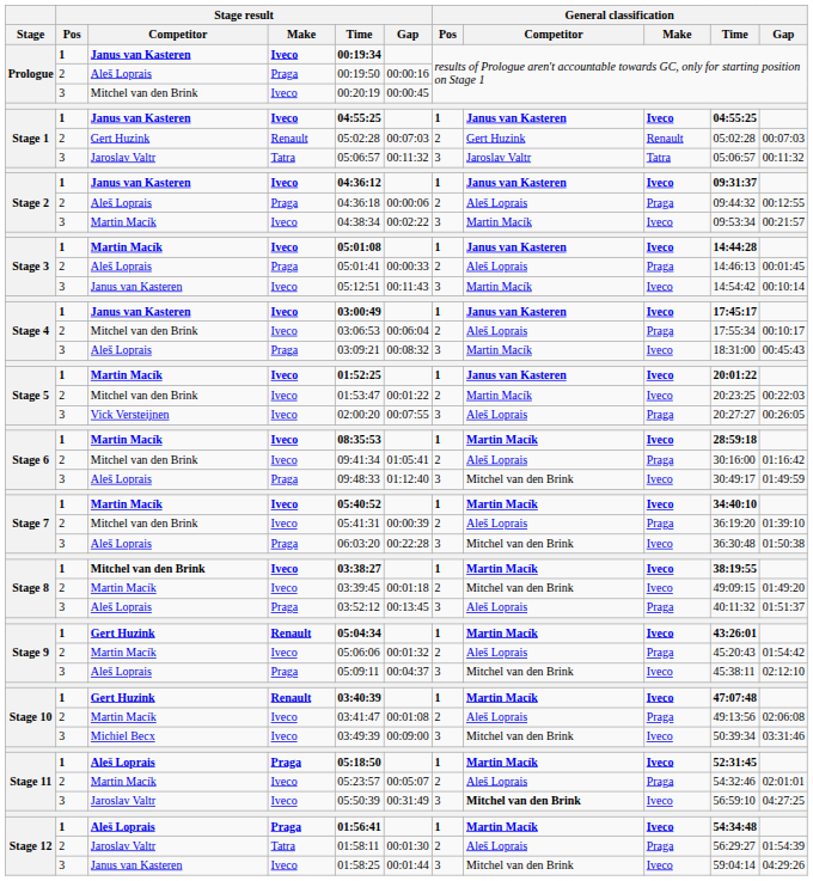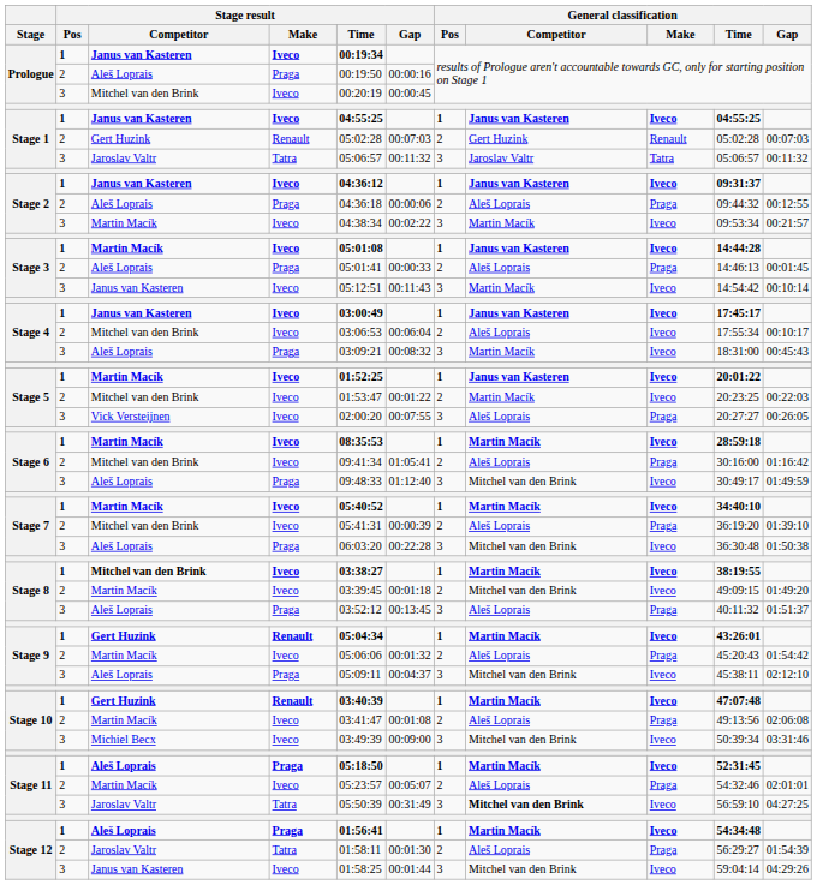 <table class="wikitable" style="font-size:85%;">
 <tr>
 <th></th>
 <th colspan=5>Stage result</th>
 <th colspan=5>General classification</th>
 </tr>
 <tr>
 <th width="40px">Stage</th>
 <th width="30px">Pos</th>
 <th width="200px">Competitor</th>
 <th width="70px">Make</th>
 <th width="40px">Time</th>
 <th width="40px">Gap</th>
 <th width="30px">Pos</th>
 <th width="200px">Competitor</th>
 <th width="70px">Make</th>
 <th width="40px">Time</th>
 <th width="40px">Gap</th>
 </tr>
 <tr>
 <th rowspan=3>Prologue</th>
 <td><strong>1</strong></td>
 <td><strong> <a href='#'>Janus van Kasteren</a></strong></td>
 <td><strong><a href='#'>Iveco</a></strong></td>
 <td><strong>00:19:34</strong></td>
 <td></td>
 <td colspan=5 rowspan=3><em>results of Prologue aren't accountable towards GC, only for starting position on Stage 1</em></td>
 </tr>
 <tr>
 <td>2</td>
 <td> <a href='#'>Aleš Loprais</a></td>
 <td><a href='#'>Praga</a></td>
 <td>00:19:50</td>
 <td>00:00:16</td>
 </tr>
 <tr>
 <td>3</td>
 <td> Mitchel van den Brink</td>
 <td><a href='#'>Iveco</a></td>
 <td>00:20:19</td>
 <td>00:00:45</td>
 </tr>
 <tr>
 <th colspan=11></th>
 </tr>
 <tr>
 <th rowspan="3">Stage 1</th>
 <td><strong>1</strong></td>
 <td><strong> <a href='#'>Janus van Kasteren</a></strong></td>
 <td><strong><a href='#'>Iveco</a></strong></td>
 <td><strong>04:55:25</strong></td>
 <td></td>
 <td><strong>1</strong></td>
 <td><strong> <a href='#'>Janus van Kasteren</a></strong></td>
 <td><strong><a href='#'>Iveco</a></strong></td>
 <td><strong>04:55:25</strong></td>
 <td></td>
 </tr>
 <tr>
 <td>2</td>
 <td> <a href='#'>Gert Huzink</a></td>
 <td><a href='#'>Renault</a></td>
 <td>05:02:28</td>
 <td>00:07:03</td>
 <td>2</td>
 <td> <a href='#'>Gert Huzink</a></td>
 <td><a href='#'>Renault</a></td>
 <td>05:02:28</td>
 <td>00:07:03</td>
 </tr>
 <tr>
 <td>3</td>
 <td> <a href='#'>Jaroslav Valtr</a></td>
 <td><a href='#'>Tatra</a></td>
 <td>05:06:57</td>
 <td>00:11:32</td>
 <td>3</td>
 <td> <a href='#'>Jaroslav Valtr</a></td>
 <td><a href='#'>Tatra</a></td>
 <td>05:06:57</td>
 <td>00:11:32</td>
 </tr>
 <tr>
 <th colspan="11"></th>
 </tr>
 <tr>
 <th rowspan="3">Stage 2</th>
 <td><strong>1</strong></td>
 <td><strong> <a href='#'>Janus van Kasteren</a></strong></td>
 <td><strong><a href='#'>Iveco</a></strong></td>
 <td><strong>04:36:12</strong></td>
 <td></td>
 <td><strong>1</strong></td>
 <td><strong> <a href='#'>Janus van Kasteren</a></strong></td>
 <td><strong><a href='#'>Iveco</a></strong></td>
 <td><strong>09:31:37</strong></td>
 <td></td>
 </tr>
 <tr>
 <td>2</td>
 <td> <a href='#'>Aleš Loprais</a></td>
 <td><a href='#'>Praga</a></td>
 <td>04:36:18</td>
 <td>00:00:06</td>
 <td>2</td>
 <td> <a href='#'>Aleš Loprais</a></td>
 <td><a href='#'>Praga</a></td>
 <td>09:44:32</td>
 <td>00:12:55</td>
 </tr>
 <tr>
 <td>3</td>
 <td> <a href='#'>Martin Macík</a></td>
 <td><a href='#'>Iveco</a></td>
 <td>04:38:34</td>
 <td>00:02:22</td>
 <td>3</td>
 <td> <a href='#'>Martin Macík</a></td>
 <td><a href='#'>Iveco</a></td>
 <td>09:53:34</td>
 <td>00:21:57</td>
 </tr>
 <tr>
 <th colspan="11"></th>
 </tr>
 <tr>
 <th rowspan="3">Stage 3</th>
 <td><strong>1</strong></td>
 <td><strong> <a href='#'>Martin Macík</a></strong></td>
 <td><strong><a href='#'>Iveco</a></strong></td>
 <td><strong>05:01:08</strong></td>
 <td></td>
 <td><strong>1</strong></td>
 <td><strong> <a href='#'>Janus van Kasteren</a></strong></td>
 <td><strong><a href='#'>Iveco</a></strong></td>
 <td><strong>14:44:28</strong></td>
 <td></td>
 </tr>
 <tr>
 <td>2</td>
 <td> <a href='#'>Aleš Loprais</a></td>
 <td><a href='#'>Praga</a></td>
 <td>05:01:41</td>
 <td>00:00:33</td>
 <td>2</td>
 <td> <a href='#'>Aleš Loprais</a></td>
 <td><a href='#'>Praga</a></td>
 <td>14:46:13</td>
 <td>00:01:45</td>
 </tr>
 <tr>
 <td>3</td>
 <td> <a href='#'>Janus van Kasteren</a></td>
 <td><a href='#'>Iveco</a></td>
 <td>05:12:51</td>
 <td>00:11:43</td>
 <td>3</td>
 <td> <a href='#'>Martin Macík</a></td>
 <td><a href='#'>Iveco</a></td>
 <td>14:54:42</td>
 <td>00:10:14</td>
 </tr>
 <tr>
 <th colspan="11"></th>
 </tr>
 <tr>
 <th rowspan="3">Stage 4</th>
 <td><strong>1</strong></td>
 <td><strong> <a href='#'>Janus van Kasteren</a></strong></td>
 <td><strong><a href='#'>Iveco</a></strong></td>
 <td><strong>03:00:49</strong></td>
 <td></td>
 <td><strong>1</strong></td>
 <td><strong> <a href='#'>Janus van Kasteren</a></strong></td>
 <td><strong><a href='#'>Iveco</a></strong></td>
 <td><strong>17:45:17</strong></td>
 <td></td>
 </tr>
 <tr>
 <td>2</td>
 <td> Mitchel van den Brink</td>
 <td><a href='#'>Iveco</a></td>
 <td>03:06:53</td>
 <td>00:06:04</td>
 <td>2</td>
 <td> <a href='#'>Aleš Loprais</a></td>
-<td><a href='#'>Praga</a></td>
+<td><a href='#'>Iveco</a></td>
 <td>17:55:34</td>
 <td>00:10:17</td>
 </tr>
 <tr>
 <td>3</td>
 <td> <a href='#'>Aleš Loprais</a></td>
 <td><a href='#'>Praga</a></td>
 <td>03:09:21</td>
 <td>00:08:32</td>
 <td>3</td>
 <td> <a href='#'>Martin Macík</a></td>
 <td><a href='#'>Iveco</a></td>
 <td>18:31:00</td>
 <td>00:45:43</td>
 </tr>
 <tr>
 <th colspan="11"></th>
 </tr>
 <tr>
 <th rowspan="3">Stage 5</th>
 <td><strong>1</strong></td>
 <td><strong> <a href='#'>Martin Macík</a></strong></td>
 <td><strong><a href='#'>Iveco</a></strong></td>
 <td><strong>01:52:25</strong></td>
 <td></td>
 <td><strong>1</strong></td>
 <td><strong> <a href='#'>Janus van Kasteren</a></strong></td>
 <td><strong><a href='#'>Iveco</a></strong></td>
 <td><strong>20:01:22</strong></td>
 <td></td>
 </tr>
 <tr>
 <td>2</td>
 <td> Mitchel van den Brink</td>
 <td><a href='#'>Iveco</a></td>
 <td>01:53:47</td>
 <td>00:01:22</td>
 <td>2</td>
 <td> <a href='#'>Martin Macík</a></td>
 <td><a href='#'>Iveco</a></td>
 <td>20:23:25</td>
 <td>00:22:03</td>
 </tr>
 <tr>
 <td>3</td>
 <td> <a href='#'>Vick Versteijnen</a></td>
 <td><a href='#'>Iveco</a></td>
 <td>02:00:20</td>
 <td>00:07:55</td>
 <td>3</td>
 <td> <a href='#'>Aleš Loprais</a></td>
 <td><a href='#'>Praga</a></td>
 <td>20:27:27</td>
 <td>00:26:05</td>
 </tr>
 <tr>
 <th colspan="11"></th>
 </tr>
 <tr>
 <th rowspan="3">Stage 6</th>
 <td><strong>1</strong></td>
 <td><strong> <a href='#'>Martin Macík</a></strong></td>
 <td><strong><a href='#'>Iveco</a></strong></td>
 <td><strong>08:35:53</strong></td>
 <td></td>
 <td><strong>1</strong></td>
 <td><strong> <a href='#'>Martin Macík</a></strong></td>
 <td><strong><a href='#'>Iveco</a></strong></td>
 <td><strong>28:59:18</strong></td>
 <td></td>
 </tr>
 <tr>
 <td>2</td>
 <td> Mitchel van den Brink</td>
 <td><a href='#'>Iveco</a></td>
 <td>09:41:34</td>
 <td>01:05:41</td>
 <td>2</td>
 <td> <a href='#'>Aleš Loprais</a></td>
 <td><a href='#'>Praga</a></td>
 <td>30:16:00</td>
 <td>01:16:42</td>
 </tr>
 <tr>
 <td>3</td>
 <td> <a href='#'>Aleš Loprais</a></td>
 <td><a href='#'>Praga</a></td>
 <td>09:48:33</td>
 <td>01:12:40</td>
 <td>3</td>
 <td> Mitchel van den Brink</td>
 <td><a href='#'>Iveco</a></td>
 <td>30:49:17</td>
 <td>01:49:59</td>
 </tr>
 <tr>
 <th colspan="11"></th>
 </tr>
 <tr>
 <th rowspan="3">Stage 7</th>
 <td><strong>1</strong></td>
 <td><strong> <a href='#'>Martin Macík</a></strong></td>
 <td><strong><a href='#'>Iveco</a></strong></td>
 <td><strong>05:40:52</strong></td>
 <td></td>
 <td><strong>1</strong></td>
 <td><strong> <a href='#'>Martin Macík</a></strong></td>
 <td><strong><a href='#'>Iveco</a></strong></td>
 <td><strong>34:40:10</strong></td>
 <td></td>
 </tr>
 <tr>
 <td>2</td>
 <td> Mitchel van den Brink</td>
 <td><a href='#'>Iveco</a></td>
 <td>05:41:31</td>
 <td>00:00:39</td>
 <td>2</td>
 <td> <a href='#'>Aleš Loprais</a></td>
 <td><a href='#'>Praga</a></td>
 <td>36:19:20</td>
 <td>01:39:10</td>
 </tr>
 <tr>
 <td>3</td>
 <td> <a href='#'>Aleš Loprais</a></td>
 <td><a href='#'>Praga</a></td>
 <td>06:03:20</td>
 <td>00:22:28</td>
 <td>3</td>
 <td> Mitchel van den Brink</td>
 <td><a href='#'>Iveco</a></td>
 <td>36:30:48</td>
 <td>01:50:38</td>
 </tr>
 <tr>
 <th colspan="11"></th>
 </tr>
 <tr>
 <th rowspan="3">Stage 8</th>
 <td><strong>1</strong></td>
 <td><strong> Mitchel van den Brink</strong></td>
 <td><strong><a href='#'>Iveco</a></strong></td>
 <td><strong>03:38:27</strong></td>
 <td></td>
 <td><strong>1</strong></td>
 <td><strong> <a href='#'>Martin Macík</a></strong></td>
 <td><strong><a href='#'>Iveco</a></strong></td>
 <td><strong>38:19:55</strong></td>
 <td></td>
 </tr>
 <tr>
 <td>2</td>
 <td> <a href='#'>Martin Macík</a></td>
 <td><a href='#'>Iveco</a></td>
 <td>03:39:45</td>
 <td>00:01:18</td>
 <td>2</td>
 <td> Mitchel van den Brink</td>
 <td><a href='#'>Iveco</a></td>
 <td>49:09:15</td>
 <td>01:49:20</td>
 </tr>
 <tr>
 <td>3</td>
 <td> <a href='#'>Aleš Loprais</a></td>
 <td><a href='#'>Praga</a></td>
 <td>03:52:12</td>
 <td>00:13:45</td>
 <td>3</td>
 <td> <a href='#'>Aleš Loprais</a></td>
 <td><a href='#'>Praga</a></td>
 <td>40:11:32</td>
 <td>01:51:37</td>
 </tr>
 <tr>
 <th colspan="11"></th>
 </tr>
 <tr>
 <th rowspan="3">Stage 9</th>
 <td><strong>1</strong></td>
 <td><strong> <a href='#'>Gert Huzink</a></strong></td>
 <td><strong><a href='#'>Renault</a></strong></td>
 <td><strong>05:04:34</strong></td>
 <td></td>
 <td><strong>1</strong></td>
 <td><strong> <a href='#'>Martin Macík</a></strong></td>
 <td><strong><a href='#'>Iveco</a></strong></td>
 <td><strong>43:26:01</strong></td>
 <td></td>
 </tr>
 <tr>
 <td>2</td>
 <td> <a href='#'>Martin Macík</a></td>
 <td><a href='#'>Iveco</a></td>
 <td>05:06:06</td>
 <td>00:01:32</td>
 <td>2</td>
 <td> <a href='#'>Aleš Loprais</a></td>
 <td><a href='#'>Praga</a></td>
 <td>45:20:43</td>
 <td>01:54:42</td>
 </tr>
 <tr>
 <td>3</td>
 <td> <a href='#'>Aleš Loprais</a></td>
 <td><a href='#'>Praga</a></td>
 <td>05:09:11</td>
 <td>00:04:37</td>
 <td>3</td>
 <td> Mitchel van den Brink</td>
 <td><a href='#'>Iveco</a></td>
 <td>45:38:11</td>
 <td>02:12:10</td>
 </tr>
 <tr>
 <th colspan="11"></th>
 </tr>
 <tr>
 <th rowspan="3">Stage 10</th>
 <td><strong>1</strong></td>
 <td><strong> <a href='#'>Gert Huzink</a></strong></td>
 <td><strong><a href='#'>Renault</a></strong></td>
 <td><strong>03:40:39</strong></td>
 <td></td>
 <td><strong>1</strong></td>
 <td><strong> <a href='#'>Martin Macík</a></strong></td>
 <td><strong><a href='#'>Iveco</a></strong></td>
 <td><strong>47:07:48</strong></td>
 <td></td>
 </tr>
 <tr>
 <td>2</td>
 <td> <a href='#'>Martin Macík</a></td>
 <td><a href='#'>Iveco</a></td>
 <td>03:41:47</td>
 <td>00:01:08</td>
 <td>2</td>
 <td> <a href='#'>Aleš Loprais</a></td>
 <td><a href='#'>Praga</a></td>
 <td>49:13:56</td>
 <td>02:06:08</td>
 </tr>
 <tr>
 <td>3</td>
 <td> <a href='#'>Michiel Becx</a></td>
 <td><a href='#'>Iveco</a></td>
 <td>03:49:39</td>
 <td>00:09:00</td>
 <td>3</td>
 <td> Mitchel van den Brink</td>
 <td><a href='#'>Iveco</a></td>
 <td>50:39:34</td>
 <td>03:31:46</td>
 </tr>
 <tr>
 <th colspan="11"></th>
 </tr>
 <tr>
 <th rowspan="3">Stage 11</th>
 <td><strong>1</strong></td>
 <td><strong> <a href='#'>Aleš Loprais</a></strong></td>
 <td><strong><a href='#'>Praga</a></strong></td>
 <td><strong>05:18:50</strong></td>
 <td></td>
 <td><strong>1</strong></td>
 <td><strong> <a href='#'>Martin Macík</a></strong></td>
 <td><strong><a href='#'>Iveco</a></strong></td>
 <td><strong>52:31:45</strong></td>
 <td></td>
 </tr>
 <tr>
 <td>2</td>
 <td> <a href='#'>Martin Macík</a></td>
 <td><a href='#'>Iveco</a></td>
 <td>05:23:57</td>
 <td>00:05:07</td>
 <td>2</td>
 <td> <a href='#'>Aleš Loprais</a></td>
 <td><a href='#'>Praga</a></td>
 <td>54:32:46</td>
 <td>02:01:01</td>
 </tr>
 <tr>
 <td>3</td>
 <td> <a href='#'>Jaroslav Valtr</a></td>
-<td><a href='#'>Iveco</a></td>
+<td><a href='#'>Tatra</a></td>
 <td>05:50:39</td>
 <td>00:31:49</td>
 <td>3</td>
 <td><strong> Mitchel van den Brink</strong></td>
 <td><a href='#'>Iveco</a></td>
 <td>56:59:10</td>
 <td>04:27:25</td>
 </tr>
 <tr>
 <th colspan="11"></th>
 </tr>
 <tr>
 <th rowspan="3">Stage 12</th>
 <td><strong>1</strong></td>
 <td><strong> <a href='#'>Aleš Loprais</a></strong></td>
 <td><strong><a href='#'>Praga</a></strong></td>
 <td><strong>01:56:41</strong></td>
 <td></td>
 <td><strong>1</strong></td>
 <td><strong> <a href='#'>Martin Macík</a></strong></td>
 <td><strong><a href='#'>Iveco</a></strong></td>
 <td><strong>54:34:48</strong></td>
 <td></td>
 </tr>
 <tr>
 <td>2</td>
 <td> <a href='#'>Jaroslav Valtr</a></td>
 <td><a href='#'>Tatra</a></td>
 <td>01:58:11</td>
 <td>00:01:30</td>
 <td>2</td>
 <td> <a href='#'>Aleš Loprais</a></td>
 <td><a href='#'>Praga</a></td>
 <td>56:29:27</td>
 <td>01:54:39</td>
 </tr>
 <tr>
 <td>3</td>
 <td> <a href='#'>Janus van Kasteren</a></td>
 <td><a href='#'>Iveco</a></td>
 <td>01:58:25</td>
 <td>00:01:44</td>
 <td>3</td>
 <td> Mitchel van den Brink</td>
 <td><a href='#'>Iveco</a></td>
 <td>59:04:14</td>
 <td>04:29:26</td>
 </tr>
 </table>
